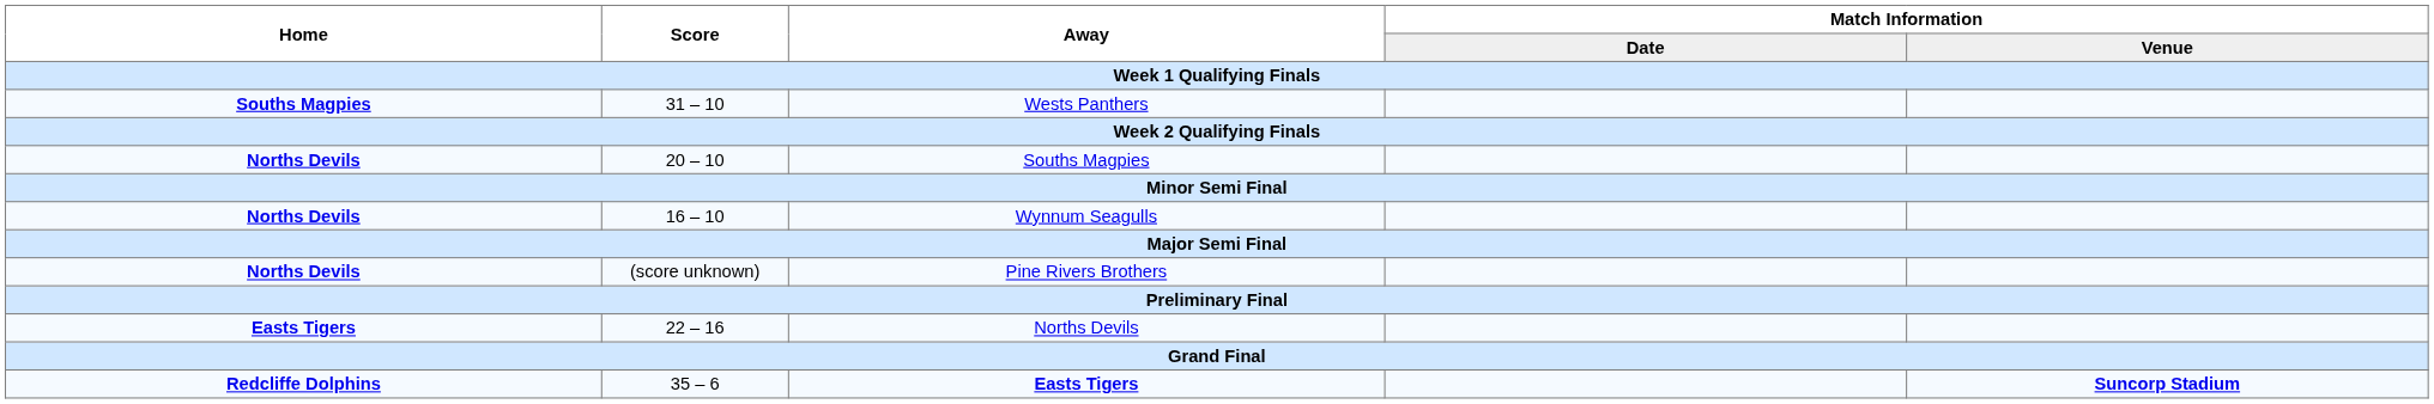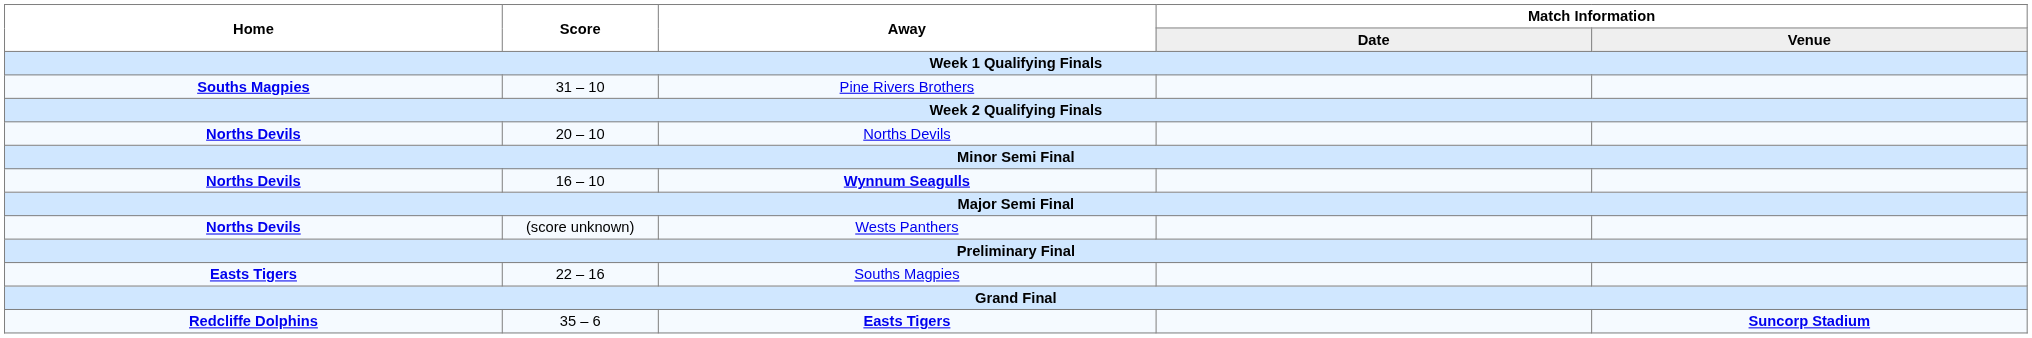 <table cellspacing="0" cellpadding="3" border="1" style="border-collapse:collapse; font-size:90%; text-align:center;">
 <tr>
 <th rowspan="2" width="16%">Home</th>
 <th rowspan="2" width="5%">Score</th>
 <th rowspan="2" width="16%">Away</th>
 <th colspan="3">Match Information</th>
 </tr>
 <tr bgcolor="#EFEFEF">
 <th width="14%">Date</th>
 <th width="14%">Venue</th>
 </tr>
 <tr bgcolor="#D0E7FF">
 <td colspan="5"><strong>Week 1 Qualifying Finals</strong></td>
 </tr>
 <tr bgcolor="#F5FAFF">
 <td><strong> <a href='#'>Souths Magpies</a></strong></td>
 <td>31 – 10</td>
-<td> <a href='#'>Wests Panthers</a></td>
+<td> <a href='#'>Pine Rivers Brothers</a></td>
 <td></td>
 <td></td>
 </tr>
 <tr bgcolor="#D0E7FF">
 <td colspan="5"><strong>Week 2 Qualifying Finals</strong></td>
 </tr>
 <tr bgcolor="#F5FAFF">
 <td><strong> <a href='#'>Norths Devils</a></strong></td>
 <td>20 – 10</td>
-<td> <a href='#'>Souths Magpies</a></td>
+<td> <a href='#'>Norths Devils</a></td>
 <td></td>
 <td></td>
 </tr>
 <tr bgcolor="#D0E7FF">
 <td colspan="5"><strong>Minor Semi Final</strong></td>
 </tr>
 <tr bgcolor="#F5FAFF">
 <td><strong> <a href='#'>Norths Devils</a></strong></td>
 <td>16 – 10</td>
-<td> <a href='#'>Wynnum Seagulls</a></td>
+<td><strong> <a href='#'>Wynnum Seagulls</a></strong></td>
 <td></td>
 <td></td>
 </tr>
 <tr bgcolor="#D0E7FF">
 <td colspan="5"><strong>Major Semi Final</strong></td>
 </tr>
 <tr bgcolor="#F5FAFF">
 <td><strong> <a href='#'>Norths Devils</a></strong></td>
 <td>(score unknown)</td>
-<td> <a href='#'>Pine Rivers Brothers</a></td>
+<td> <a href='#'>Wests Panthers</a></td>
 <td></td>
 <td></td>
 </tr>
 <tr bgcolor="#D0E7FF">
 <td colspan="5"><strong>Preliminary Final</strong></td>
 </tr>
 <tr bgcolor="#F5FAFF">
 <td><strong> <a href='#'>Easts Tigers</a></strong></td>
 <td>22 – 16</td>
-<td> <a href='#'>Norths Devils</a></td>
+<td> <a href='#'>Souths Magpies</a></td>
 <td></td>
 <td></td>
 </tr>
 <tr bgcolor="#D0E7FF">
 <td colspan="5"><strong>Grand Final</strong></td>
 </tr>
 <tr bgcolor="#F5FAFF">
 <td><strong> <a href='#'>Redcliffe Dolphins</a></strong></td>
 <td>35 – 6</td>
 <td><strong> <a href='#'>Easts Tigers</a></strong></td>
 <td></td>
 <td><strong><a href='#'>Suncorp Stadium</a></strong></td>
 </tr>
 </table>
